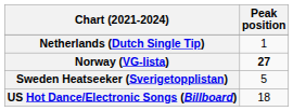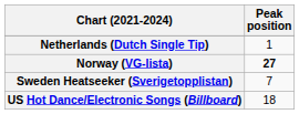 <table class="wikitable sortable plainrowheaders" style="text-align:center;">
 <tr>
 <th scope="col">Chart (2021-2024)</th>
 <th scope="col">Peak<br>position</th>
 </tr>
 <tr>
 </tr>
 <tr>
 </tr>
 <tr>
 <th scope="row">Netherlands (<a href='#'>Dutch Single Tip</a>)</th>
 <td>1</td>
 </tr>
 <tr>
 <th scope="row">Norway (<a href='#'>VG-lista</a>)</th>
 <td><strong>27</strong></td>
 </tr>
 <tr>
 <th scope="row">Sweden Heatseeker (<a href='#'>Sverigetopplistan</a>)</th>
-<td>5</td>
+<td>7</td>
 </tr>
 <tr>
 <th scope="row">US <a href='#'>Hot Dance/Electronic Songs</a> (<em><a href='#'>Billboard</a></em>)</th>
 <td>18</td>
 </tr>
 </table>
